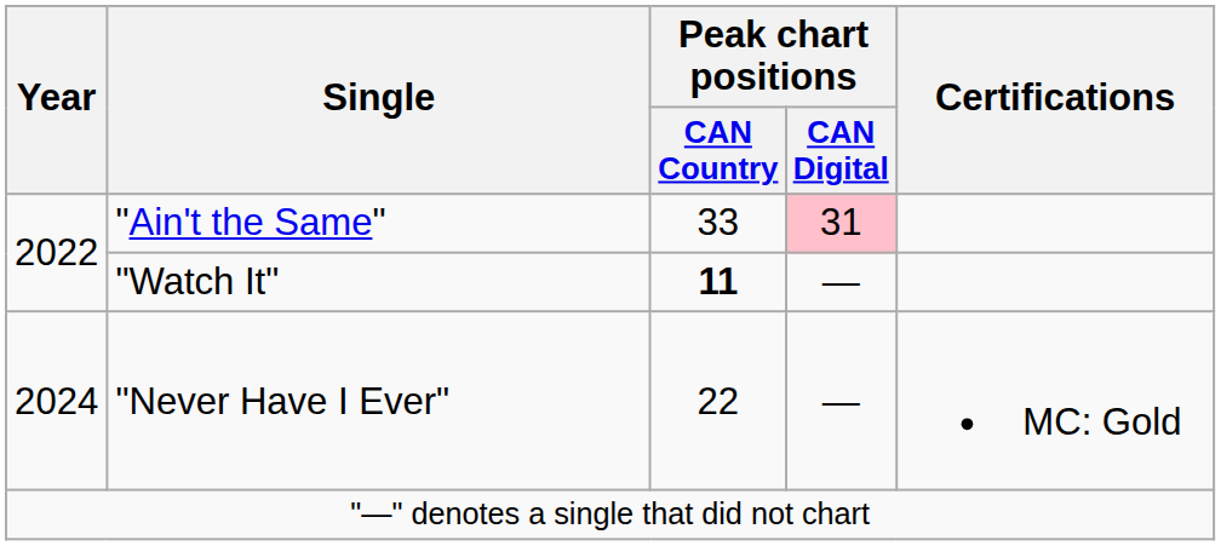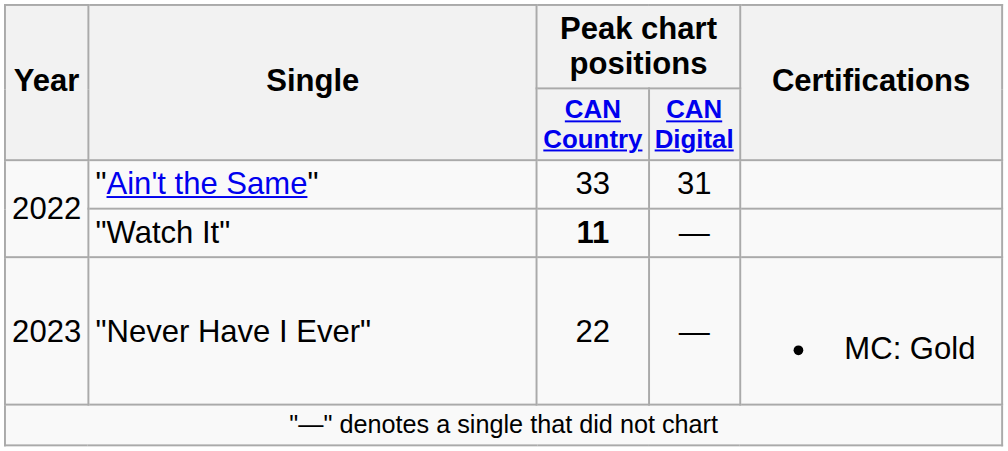 <table class="wikitable" style="text-align:center;">
 <tr>
 <th rowspan="2" style="width:2em;">Year</th>
 <th rowspan="2" style="width:14em;">Single</th>
 <th colspan="2">Peak chart positions</th>
 <th scope="col" rowspan="2" style="width: 8em;">Certifications</th>
 </tr>
 <tr style="font-size:smaller;">
 <th style="width:3em;"><a href='#'>CAN Country</a><br></th>
 <th style="width:3em;"><a href='#'>CAN<br>Digital</a><br></th>
 </tr>
 <tr>
 <td rowspan="2">2022</td>
 <td align="left">"<a href='#'>Ain't the Same</a>"</td>
 <td>33</td>
-<td style="background: pink;">31</td>
+<td>31</td>
 <td></td>
 </tr>
 <tr>
 <td align="left">"Watch It"</td>
 <td><strong>11</strong></td>
 <td>—</td>
 <td></td>
 </tr>
 <tr>
-<td>2024</td>
+<td>2023</td>
 <td align="left">"Never Have I Ever"</td>
 <td>22</td>
 <td>—</td>
 <td><br><ul><li>MC: Gold</li></ul></td>
 </tr>
 <tr>
 <td colspan="5" style="font-size:small;">"—" denotes a single that did not chart</td>
 </tr>
 </table>
